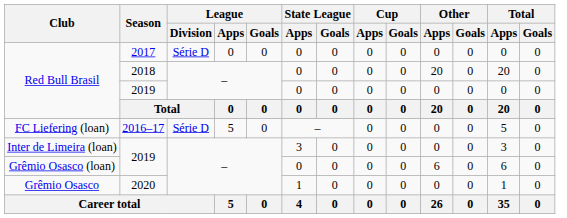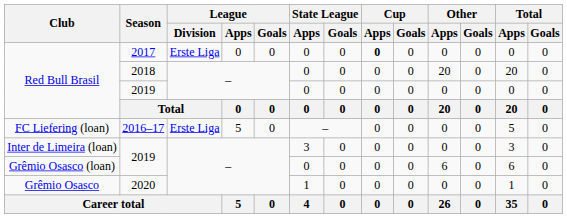 <table class="wikitable" style="text-align: center">
 <tr>
 <th rowspan="2">Club</th>
 <th rowspan="2">Season</th>
 <th colspan="3">League</th>
 <th colspan="2">State League</th>
 <th colspan="2">Cup</th>
 <th colspan="2">Other</th>
 <th colspan="2">Total</th>
 </tr>
 <tr>
 <th>Division</th>
 <th>Apps</th>
 <th>Goals</th>
 <th>Apps</th>
 <th>Goals</th>
 <th>Apps</th>
 <th>Goals</th>
 <th>Apps</th>
 <th>Goals</th>
 <th>Apps</th>
 <th>Goals</th>
 </tr>
 <tr>
 <td rowspan="4"><a href='#'>Red Bull Brasil</a></td>
 <td><a href='#'>2017</a></td>
-<td><a href='#'>Série D</a></td>
+<td><a href='#'>Erste Liga</a></td>
 <td>0</td>
 <td>0</td>
 <td>0</td>
 <td>0</td>
-<td>0</td>
+<td><strong>0</strong></td>
 <td>0</td>
 <td>0</td>
 <td>0</td>
 <td>0</td>
 <td>0</td>
 </tr>
 <tr>
 <td>2018</td>
 <td rowspan="2" colspan="3">–</td>
 <td>0</td>
 <td>0</td>
 <td>0</td>
 <td>0</td>
 <td>20</td>
 <td>0</td>
 <td>20</td>
 <td>0</td>
 </tr>
 <tr>
 <td>2019</td>
 <td>0</td>
 <td>0</td>
 <td>0</td>
 <td>0</td>
 <td>0</td>
 <td>0</td>
 <td>0</td>
 <td>0</td>
 </tr>
 <tr>
 <th colspan="2"><strong>Total</strong></th>
 <th>0</th>
 <th>0</th>
 <th>0</th>
 <th>0</th>
 <th>0</th>
 <th>0</th>
 <th>20</th>
 <th>0</th>
 <th>20</th>
 <th>0</th>
 </tr>
 <tr>
 <td><a href='#'>FC Liefering</a> (loan)</td>
 <td><a href='#'>2016–17</a></td>
-<td><a href='#'>Série D</a></td>
+<td><a href='#'>Erste Liga</a></td>
 <td>5</td>
 <td>0</td>
 <td colspan="2">–</td>
 <td>0</td>
 <td>0</td>
 <td>0</td>
 <td>0</td>
 <td>5</td>
 <td>0</td>
 </tr>
 <tr>
 <td><a href='#'>Inter de Limeira</a> (loan)</td>
 <td rowspan="2">2019</td>
 <td colspan="3" rowspan="3">–</td>
 <td>3</td>
 <td>0</td>
 <td>0</td>
 <td>0</td>
 <td>0</td>
 <td>0</td>
 <td>3</td>
 <td>0</td>
 </tr>
 <tr>
 <td><a href='#'>Grêmio Osasco</a> (loan)</td>
 <td>0</td>
 <td>0</td>
 <td>0</td>
 <td>0</td>
 <td>6</td>
 <td>0</td>
 <td>6</td>
 <td>0</td>
 </tr>
 <tr>
 <td><a href='#'>Grêmio Osasco</a></td>
 <td>2020</td>
 <td>1</td>
 <td>0</td>
 <td>0</td>
 <td>0</td>
 <td>0</td>
 <td>0</td>
 <td>1</td>
 <td>0</td>
 </tr>
 <tr>
 <th colspan="3"><strong>Career total</strong></th>
 <th>5</th>
 <th>0</th>
 <th>4</th>
 <th>0</th>
 <th>0</th>
 <th>0</th>
 <th>26</th>
 <th>0</th>
 <th>35</th>
 <th>0</th>
 </tr>
 </table>
